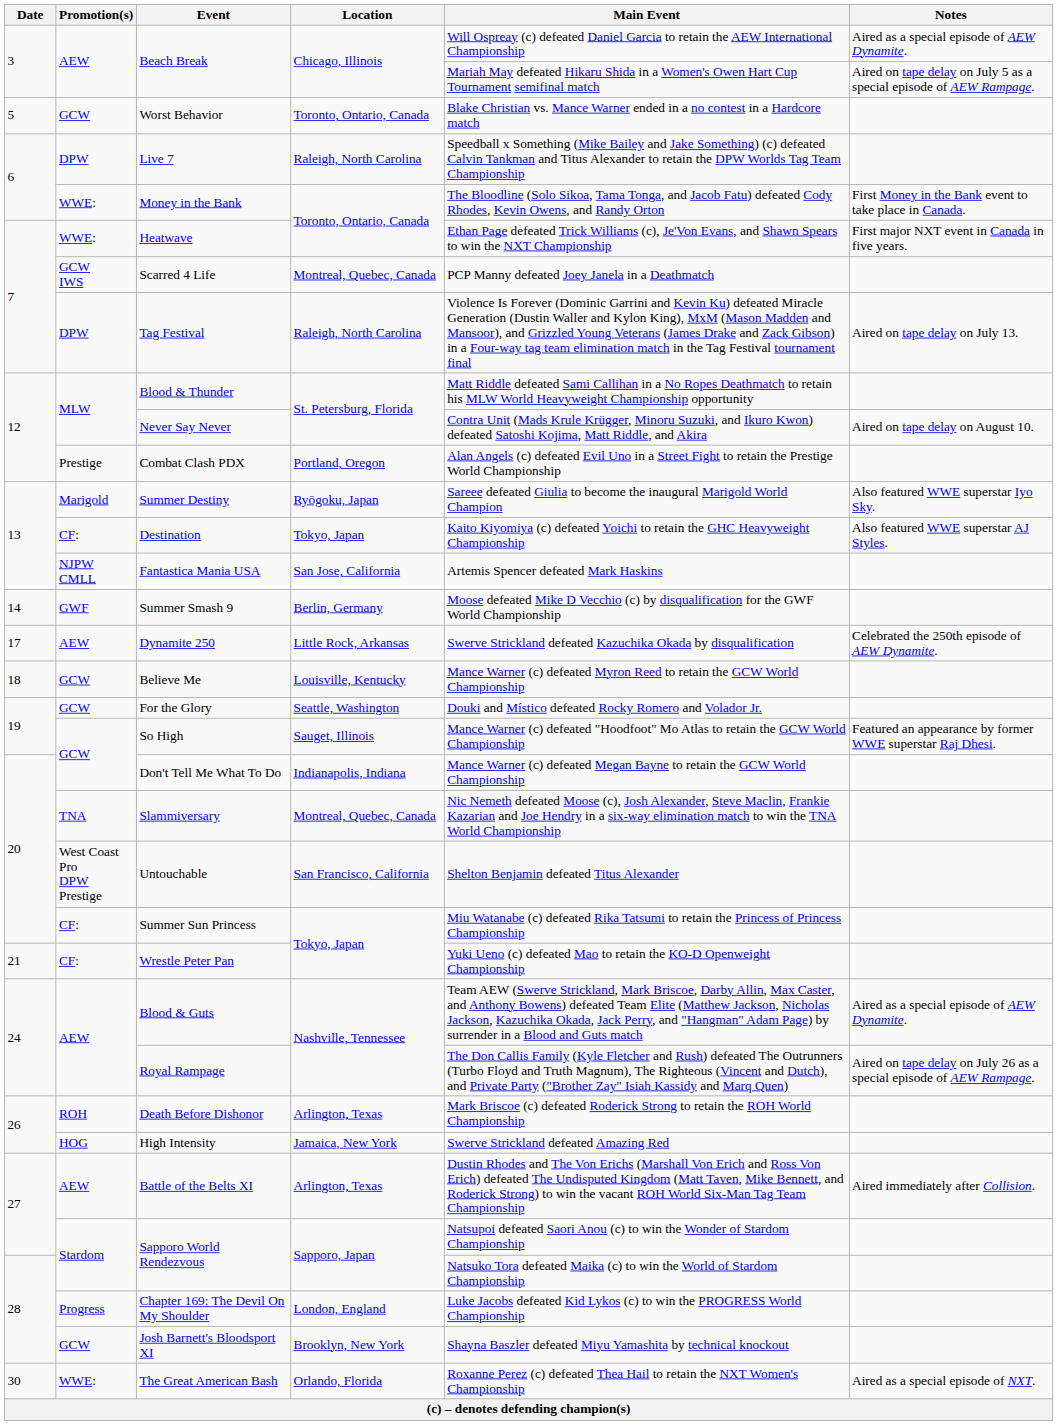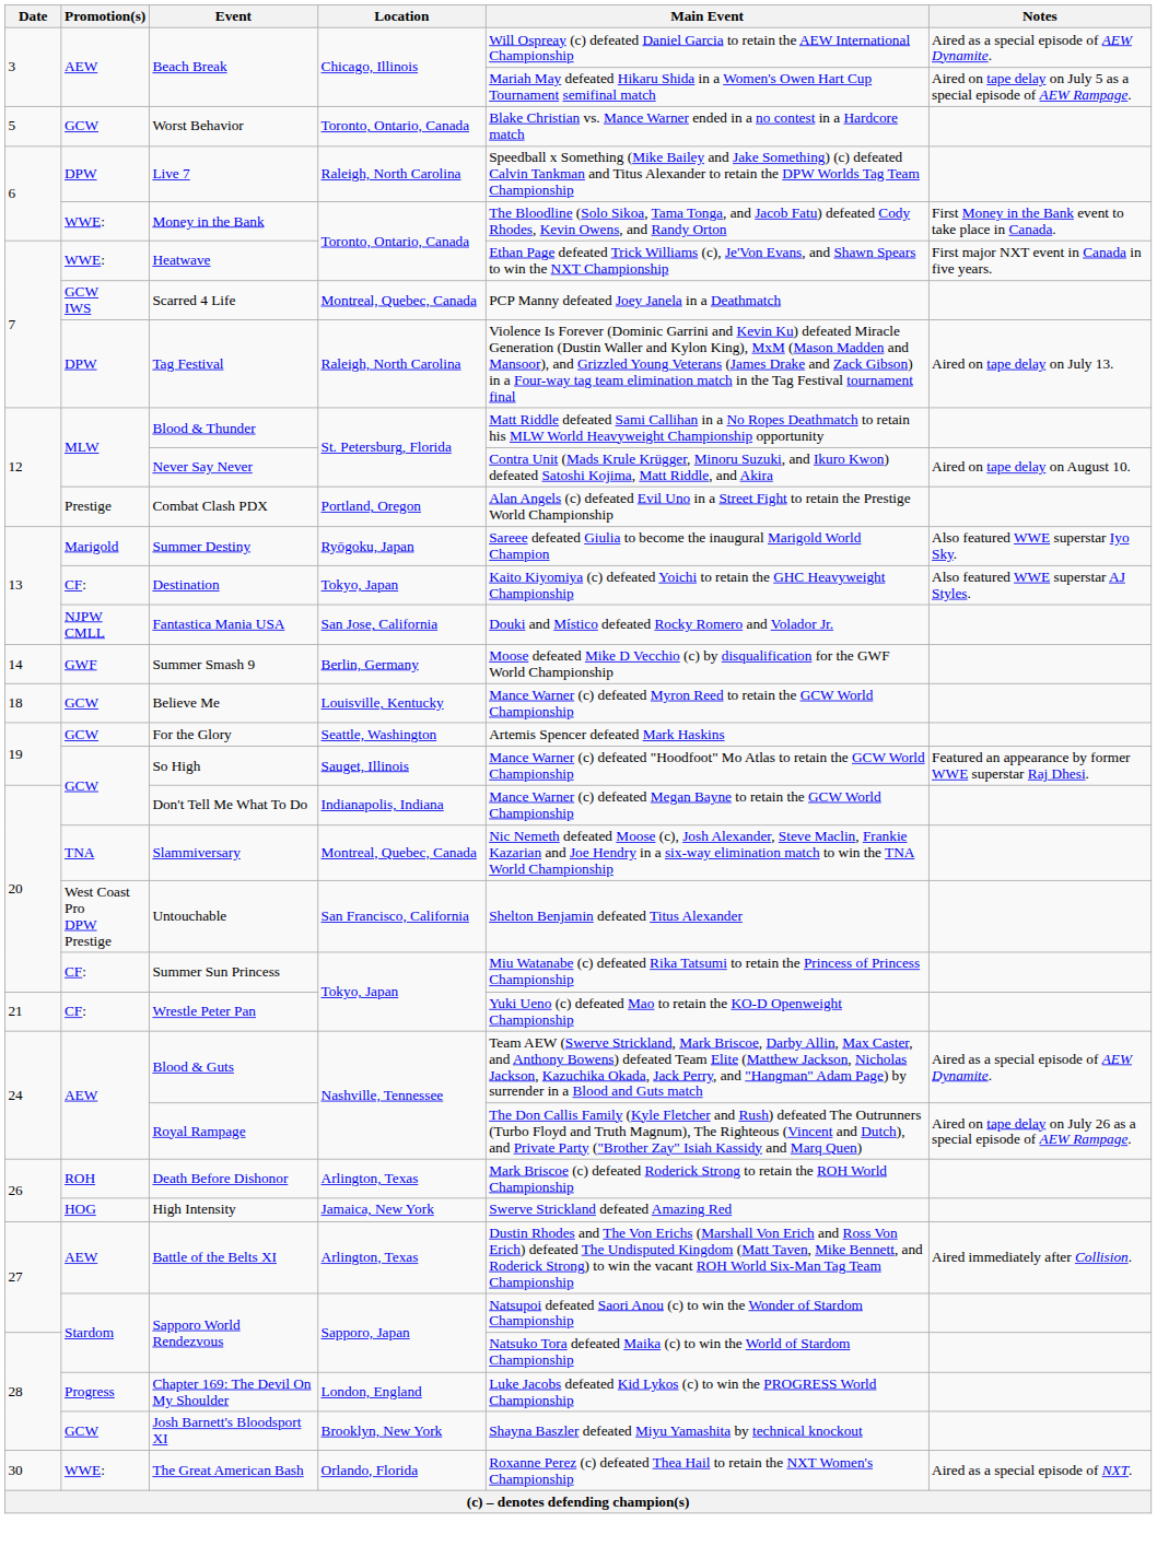 <table class="wikitable" style="width:100%;">
 <tr>
 <th width="5%">Date</th>
 <th width="5%">Promotion(s)</th>
 <th style="width:15%;">Event</th>
 <th style="width:15%;">Location</th>
 <th style="width:40%;">Main Event</th>
 <th style="width:20%;">Notes</th>
 </tr>
 <tr>
 <td rowspan=2>3</td>
 <td rowspan=2><a href='#'>AEW</a></td>
 <td rowspan=2><a href='#'>Beach Break</a></td>
 <td rowspan=2><a href='#'>Chicago, Illinois</a></td>
 <td><a href='#'>Will Ospreay</a> (c) defeated <a href='#'>Daniel Garcia</a> to retain the <a href='#'>AEW International Championship</a></td>
 <td>Aired as a special episode of <em><a href='#'>AEW Dynamite</a></em>.</td>
 </tr>
 <tr>
 <td><a href='#'>Mariah May</a> defeated <a href='#'>Hikaru Shida</a> in a <a href='#'>Women's Owen Hart Cup Tournament</a> <a href='#'>semifinal match</a></td>
 <td>Aired on <a href='#'>tape delay</a> on July 5 as a special episode of <em><a href='#'>AEW Rampage</a></em>.</td>
 </tr>
 <tr>
 <td>5</td>
 <td><a href='#'>GCW</a></td>
 <td>Worst Behavior</td>
 <td><a href='#'>Toronto, Ontario, Canada</a></td>
 <td><a href='#'>Blake Christian</a> vs. <a href='#'>Mance Warner</a> ended in a <a href='#'>no contest</a> in a <a href='#'>Hardcore match</a></td>
 <td></td>
 </tr>
 <tr>
 <td rowspan=2>6</td>
 <td><a href='#'>DPW</a></td>
 <td><a href='#'>Live 7</a></td>
 <td><a href='#'>Raleigh, North Carolina</a></td>
 <td>Speedball x Something (<a href='#'>Mike Bailey</a> and <a href='#'>Jake Something</a>) (c) defeated <a href='#'>Calvin Tankman</a> and Titus Alexander to retain the <a href='#'>DPW Worlds Tag Team Championship</a></td>
 <td></td>
 </tr>
 <tr>
 <td><a href='#'>WWE</a>:</td>
 <td><a href='#'>Money in the Bank</a></td>
 <td rowspan=2><a href='#'>Toronto, Ontario, Canada</a></td>
 <td><a href='#'>The Bloodline</a> (<a href='#'>Solo Sikoa</a>, <a href='#'>Tama Tonga</a>, and <a href='#'>Jacob Fatu</a>) defeated <a href='#'>Cody Rhodes</a>, <a href='#'>Kevin Owens</a>, and <a href='#'>Randy Orton</a></td>
 <td>First <a href='#'>Money in the Bank</a> event to take place in <a href='#'>Canada</a>.</td>
 </tr>
 <tr>
 <td rowspan=3>7</td>
 <td><a href='#'>WWE</a>:</td>
 <td><a href='#'>Heatwave</a></td>
 <td><a href='#'>Ethan Page</a> defeated <a href='#'>Trick Williams</a> (c), <a href='#'>Je'Von Evans</a>, and <a href='#'>Shawn Spears</a> to win the <a href='#'>NXT Championship</a></td>
 <td>First major NXT event in <a href='#'>Canada</a> in five years.</td>
 </tr>
 <tr>
 <td><a href='#'>GCW</a><br><a href='#'>IWS</a></td>
 <td>Scarred 4 Life</td>
 <td><a href='#'>Montreal, Quebec, Canada</a></td>
 <td>PCP Manny defeated <a href='#'>Joey Janela</a> in a <a href='#'>Deathmatch</a></td>
 <td></td>
 </tr>
 <tr>
 <td><a href='#'>DPW</a></td>
 <td><a href='#'>Tag Festival</a></td>
 <td><a href='#'>Raleigh, North Carolina</a></td>
 <td>Violence Is Forever (Dominic Garrini and <a href='#'>Kevin Ku</a>) defeated Miracle Generation (Dustin Waller and Kylon King), <a href='#'>MxM</a> (<a href='#'>Mason Madden</a> and <a href='#'>Mansoor</a>), and <a href='#'>Grizzled Young Veterans</a> (<a href='#'>James Drake</a> and <a href='#'>Zack Gibson</a>) in a <a href='#'>Four-way tag team elimination match</a> in the Tag Festival <a href='#'>tournament final</a></td>
 <td>Aired on <a href='#'>tape delay</a> on July 13.</td>
 </tr>
 <tr>
 <td rowspan=3>12</td>
 <td rowspan=2><a href='#'>MLW</a></td>
 <td><a href='#'>Blood & Thunder</a></td>
 <td rowspan=2><a href='#'>St. Petersburg, Florida</a></td>
 <td><a href='#'>Matt Riddle</a> defeated <a href='#'>Sami Callihan</a> in a <a href='#'>No Ropes Deathmatch</a> to retain his <a href='#'>MLW World Heavyweight Championship</a> opportunity</td>
 <td></td>
 </tr>
 <tr>
 <td><a href='#'>Never Say Never</a></td>
 <td><a href='#'>Contra Unit</a> (<a href='#'>Mads Krule Krügger</a>, <a href='#'>Minoru Suzuki</a>, and <a href='#'>Ikuro Kwon</a>) defeated <a href='#'>Satoshi Kojima</a>, <a href='#'>Matt Riddle</a>, and <a href='#'>Akira</a></td>
 <td>Aired on <a href='#'>tape delay</a> on August 10.</td>
 </tr>
 <tr>
 <td>Prestige</td>
 <td>Combat Clash PDX</td>
 <td><a href='#'>Portland, Oregon</a></td>
 <td><a href='#'>Alan Angels</a> (c) defeated <a href='#'>Evil Uno</a> in a <a href='#'>Street Fight</a> to retain the Prestige World Championship</td>
 <td></td>
 </tr>
 <tr>
 <td rowspan=3>13</td>
 <td><a href='#'>Marigold</a></td>
 <td><a href='#'>Summer Destiny</a></td>
 <td><a href='#'>Ryōgoku, Japan</a></td>
 <td><a href='#'>Sareee</a> defeated <a href='#'>Giulia</a> to become the inaugural <a href='#'>Marigold World Champion</a></td>
 <td>Also featured <a href='#'>WWE</a> superstar <a href='#'>Iyo Sky</a>.</td>
 </tr>
 <tr>
 <td><a href='#'>CF</a>:</td>
 <td><a href='#'>Destination</a></td>
 <td><a href='#'>Tokyo, Japan</a></td>
 <td><a href='#'>Kaito Kiyomiya</a> (c) defeated <a href='#'>Yoichi</a> to retain the <a href='#'>GHC Heavyweight Championship</a></td>
 <td>Also featured <a href='#'>WWE</a> superstar <a href='#'>AJ Styles</a>.</td>
 </tr>
 <tr>
 <td><a href='#'>NJPW</a><br><a href='#'>CMLL</a></td>
 <td><a href='#'>Fantastica Mania USA</a></td>
 <td><a href='#'>San Jose, California</a></td>
-<td>Artemis Spencer defeated <a href='#'>Mark Haskins</a></td>
+<td><a href='#'>Douki</a> and <a href='#'>Místico</a> defeated <a href='#'>Rocky Romero</a> and <a href='#'>Volador Jr.</a></td>
 <td></td>
 </tr>
 <tr>
 <td>14</td>
 <td><a href='#'>GWF</a></td>
 <td>Summer Smash 9</td>
 <td><a href='#'>Berlin, Germany</a></td>
 <td><a href='#'>Moose</a> defeated <a href='#'>Mike D Vecchio</a> (c) by <a href='#'>disqualification</a> for the GWF World Championship</td>
 <td></td>
-</tr>
-<tr>
-<td>17</td>
-<td><a href='#'>AEW</a></td>
-<td><a href='#'>Dynamite 250</a></td>
-<td><a href='#'>Little Rock, Arkansas</a></td>
-<td><a href='#'>Swerve Strickland</a> defeated <a href='#'>Kazuchika Okada</a> by <a href='#'>disqualification</a></td>
-<td>Celebrated the 250th episode of <em><a href='#'>AEW Dynamite</a></em>.</td>
 </tr>
 <tr>
 <td>18</td>
 <td><a href='#'>GCW</a></td>
 <td>Believe Me</td>
 <td><a href='#'>Louisville, Kentucky</a></td>
 <td><a href='#'>Mance Warner</a> (c) defeated <a href='#'>Myron Reed</a> to retain the <a href='#'>GCW World Championship</a></td>
 <td></td>
 </tr>
 <tr>
 <td rowspan=2>19</td>
 <td><a href='#'>GCW</a></td>
 <td>For the Glory</td>
 <td><a href='#'>Seattle, Washington</a></td>
-<td><a href='#'>Douki</a> and <a href='#'>Místico</a> defeated <a href='#'>Rocky Romero</a> and <a href='#'>Volador Jr.</a></td>
+<td>Artemis Spencer defeated <a href='#'>Mark Haskins</a></td>
 <td></td>
 </tr>
 <tr>
 <td rowspan=2><a href='#'>GCW</a></td>
 <td>So High</td>
 <td><a href='#'>Sauget, Illinois</a></td>
 <td><a href='#'>Mance Warner</a> (c) defeated "Hoodfoot" Mo Atlas to retain the <a href='#'>GCW World Championship</a></td>
 <td>Featured an appearance by former <a href='#'>WWE</a> superstar <a href='#'>Raj Dhesi</a>.</td>
 </tr>
 <tr>
 <td rowspan=4>20</td>
 <td>Don't Tell Me What To Do</td>
 <td><a href='#'>Indianapolis, Indiana</a></td>
 <td><a href='#'>Mance Warner</a> (c) defeated <a href='#'>Megan Bayne</a> to retain the <a href='#'>GCW World Championship</a></td>
 <td></td>
 </tr>
 <tr>
 <td><a href='#'>TNA</a></td>
 <td><a href='#'>Slammiversary</a></td>
 <td><a href='#'>Montreal, Quebec, Canada</a></td>
 <td><a href='#'>Nic Nemeth</a> defeated <a href='#'>Moose</a> (c), <a href='#'>Josh Alexander</a>, <a href='#'>Steve Maclin</a>, <a href='#'>Frankie Kazarian</a> and <a href='#'>Joe Hendry</a> in a <a href='#'>six-way elimination match</a> to win the <a href='#'>TNA World Championship</a></td>
 <td></td>
 </tr>
 <tr>
 <td>West Coast Pro<br><a href='#'>DPW</a><br>Prestige</td>
 <td>Untouchable</td>
 <td><a href='#'>San Francisco, California</a></td>
 <td><a href='#'>Shelton Benjamin</a> defeated <a href='#'>Titus Alexander</a></td>
 <td></td>
 </tr>
 <tr>
 <td><a href='#'>CF</a>:</td>
 <td>Summer Sun Princess</td>
 <td rowspan=2><a href='#'>Tokyo, Japan</a></td>
 <td><a href='#'>Miu Watanabe</a> (c) defeated <a href='#'>Rika Tatsumi</a> to retain the <a href='#'>Princess of Princess Championship</a></td>
 <td></td>
 </tr>
 <tr>
 <td>21</td>
 <td><a href='#'>CF</a>:</td>
 <td><a href='#'>Wrestle Peter Pan</a></td>
 <td><a href='#'>Yuki Ueno</a> (c) defeated <a href='#'>Mao</a> to retain the <a href='#'>KO-D Openweight Championship</a></td>
 <td></td>
 </tr>
 <tr>
 <td rowspan=2>24</td>
 <td rowspan=2><a href='#'>AEW</a></td>
 <td><a href='#'>Blood & Guts</a></td>
 <td rowspan=2><a href='#'>Nashville, Tennessee</a></td>
 <td>Team AEW (<a href='#'>Swerve Strickland</a>, <a href='#'>Mark Briscoe</a>, <a href='#'>Darby Allin</a>, <a href='#'>Max Caster</a>, and <a href='#'>Anthony Bowens</a>) defeated Team <a href='#'>Elite</a> (<a href='#'>Matthew Jackson</a>, <a href='#'>Nicholas Jackson</a>, <a href='#'>Kazuchika Okada</a>, <a href='#'>Jack Perry</a>, and <a href='#'>"Hangman" Adam Page</a>) by surrender in a <a href='#'>Blood and Guts match</a></td>
 <td>Aired as a special episode of <em><a href='#'>AEW Dynamite</a></em>.</td>
 </tr>
 <tr>
 <td><a href='#'>Royal Rampage</a></td>
 <td><a href='#'>The Don Callis Family</a> (<a href='#'>Kyle Fletcher</a> and <a href='#'>Rush</a>) defeated The Outrunners (Turbo Floyd and Truth Magnum), The Righteous (<a href='#'>Vincent</a> and <a href='#'>Dutch</a>), and <a href='#'>Private Party</a> (<a href='#'>"Brother Zay" Isiah Kassidy</a> and <a href='#'>Marq Quen</a>)</td>
 <td>Aired on <a href='#'>tape delay</a> on July 26 as a special episode of <em><a href='#'>AEW Rampage</a></em>.</td>
 </tr>
 <tr>
 <td rowspan=2>26</td>
 <td><a href='#'>ROH</a></td>
 <td><a href='#'>Death Before Dishonor</a></td>
 <td><a href='#'>Arlington, Texas</a></td>
 <td><a href='#'>Mark Briscoe</a> (c) defeated <a href='#'>Roderick Strong</a> to retain the <a href='#'>ROH World Championship</a></td>
 <td></td>
 </tr>
 <tr>
 <td><a href='#'>HOG</a></td>
 <td>High Intensity</td>
 <td><a href='#'>Jamaica, New York</a></td>
 <td><a href='#'>Swerve Strickland</a> defeated <a href='#'>Amazing Red</a></td>
 <td></td>
 </tr>
 <tr>
 <td rowspan=2>27</td>
 <td><a href='#'>AEW</a></td>
 <td><a href='#'>Battle of the Belts XI</a></td>
 <td><a href='#'>Arlington, Texas</a></td>
 <td><a href='#'>Dustin Rhodes</a> and <a href='#'>The Von Erichs</a> (<a href='#'>Marshall Von Erich</a> and <a href='#'>Ross Von Erich</a>) defeated <a href='#'>The Undisputed Kingdom</a> (<a href='#'>Matt Taven</a>, <a href='#'>Mike Bennett</a>, and <a href='#'>Roderick Strong</a>) to win the vacant <a href='#'>ROH World Six-Man Tag Team Championship</a></td>
 <td>Aired immediately after <em><a href='#'>Collision</a></em>.</td>
 </tr>
 <tr>
 <td rowspan=2><a href='#'>Stardom</a></td>
 <td rowspan=2><a href='#'>Sapporo World Rendezvous</a></td>
 <td rowspan=2><a href='#'>Sapporo, Japan</a></td>
 <td><a href='#'>Natsupoi</a> defeated <a href='#'>Saori Anou</a> (c) to win the <a href='#'>Wonder of Stardom Championship</a></td>
 <td></td>
 </tr>
 <tr>
 <td rowspan=3>28</td>
 <td><a href='#'>Natsuko Tora</a> defeated <a href='#'>Maika</a> (c) to win the <a href='#'>World of Stardom Championship</a></td>
 <td></td>
 </tr>
 <tr>
 <td><a href='#'>Progress</a></td>
 <td><a href='#'>Chapter 169: The Devil On My Shoulder</a></td>
 <td><a href='#'>London, England</a></td>
 <td><a href='#'>Luke Jacobs</a> defeated <a href='#'>Kid Lykos</a> (c) to win the <a href='#'>PROGRESS World Championship</a></td>
 <td></td>
 </tr>
 <tr>
 <td><a href='#'>GCW</a></td>
 <td><a href='#'>Josh Barnett's Bloodsport XI</a></td>
 <td><a href='#'>Brooklyn, New York</a></td>
 <td><a href='#'>Shayna Baszler</a> defeated <a href='#'>Miyu Yamashita</a> by <a href='#'>technical knockout</a></td>
 <td></td>
 </tr>
 <tr>
 <td>30</td>
 <td><a href='#'>WWE</a>:</td>
 <td><a href='#'>The Great American Bash</a><br></td>
 <td><a href='#'>Orlando, Florida</a></td>
 <td><a href='#'>Roxanne Perez</a> (c) defeated <a href='#'>Thea Hail</a> to retain the <a href='#'>NXT Women's Championship</a></td>
 <td>Aired as a special episode of <em><a href='#'>NXT</a></em>.</td>
 </tr>
 <tr>
 <th colspan="6">(c) – denotes defending champion(s)</th>
 </tr>
 </table>
